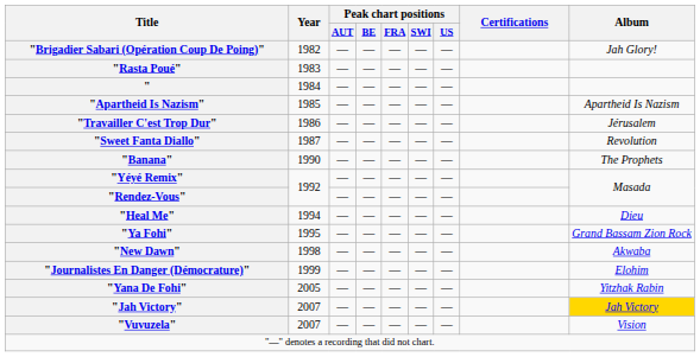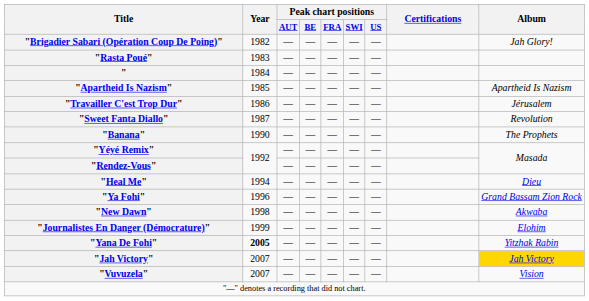 <table class="wikitable plainrowheaders" style="text-align:center;" border="1">
 <tr>
 <th scope="col" rowspan="2" style="width:24em;">Title</th>
 <th scope="col" rowspan="2" style="width:3em">Year</th>
 <th scope="col" colspan="5">Peak chart positions</th>
 <th scope="col" rowspan="2" style="width:9em;"><a href='#'>Certifications</a></th>
 <th scope="col" rowspan="2" style="width:;">Album</th>
 </tr>
 <tr>
 <th scope="col" style="width:2em;font-size:90%;"><a href='#'>AUT</a><br></th>
 <th scope="col" style="width:2em;font-size:90%;"><a href='#'>BE</a><br></th>
 <th scope="col" style="width:2em;font-size:90%;"><a href='#'>FRA</a><br></th>
 <th scope="col" style="width:2em;font-size:90%;"><a href='#'>SWI</a><br></th>
 <th scope="col" style="width:2em;font-size:90%;"><a href='#'>US</a><br></th>
 </tr>
 <tr>
 <th scope="row">"<a href='#'>Brigadier Sabari (Opération Coup De Poing)</a>"</th>
 <td>1982</td>
 <td>—</td>
 <td>—</td>
 <td>—</td>
 <td>—</td>
 <td>—</td>
 <td></td>
 <td><em>Jah Glory!</em></td>
 </tr>
 <tr>
 <th scope="row">"<a href='#'>Rasta Poué</a>"</th>
 <td>1983</td>
 <td>—</td>
 <td>—</td>
 <td>—</td>
 <td>—</td>
 <td>—</td>
 <td></td>
 <td></td>
 </tr>
 <tr>
 <th scope="row">"</th>
 <td>1984</td>
 <td>—</td>
 <td>—</td>
 <td>—</td>
 <td>—</td>
 <td>—</td>
 <td></td>
 <td><em></em></td>
 </tr>
 <tr>
 <th scope="row">"<a href='#'>Apartheid Is Nazism</a>"</th>
 <td>1985</td>
 <td>—</td>
 <td>—</td>
 <td>—</td>
 <td>—</td>
 <td>—</td>
 <td></td>
 <td><em>Apartheid Is Nazism</em></td>
 </tr>
 <tr>
 <th scope="row">"<a href='#'>Travailler C'est Trop Dur</a>"</th>
 <td>1986</td>
 <td>—</td>
 <td>—</td>
 <td>—</td>
 <td>—</td>
 <td>—</td>
 <td></td>
 <td><em>Jérusalem</em></td>
 </tr>
 <tr>
 <th scope="row">"<a href='#'>Sweet Fanta Diallo</a>"</th>
 <td>1987</td>
 <td>—</td>
 <td>—</td>
 <td>—</td>
 <td>—</td>
 <td>—</td>
 <td></td>
 <td><em>Revolution</em></td>
 </tr>
 <tr>
 <th scope="row">"<a href='#'>Banana</a>"</th>
 <td>1990</td>
 <td>—</td>
 <td>—</td>
 <td>—</td>
 <td>—</td>
 <td>—</td>
 <td></td>
 <td><em>The Prophets</em></td>
 </tr>
 <tr>
 <th scope="row">"<a href='#'>Yéyé Remix</a>"</th>
 <td rowspan=2>1992</td>
 <td>—</td>
 <td>—</td>
 <td>—</td>
 <td>—</td>
 <td>—</td>
 <td></td>
 <td rowspan=2><em>Masada</em></td>
 </tr>
 <tr>
 <th scope="row">"<a href='#'>Rendez-Vous</a>"</th>
 <td>—</td>
 <td>—</td>
 <td>—</td>
 <td>—</td>
 <td>—</td>
 <td></td>
 </tr>
 <tr>
 <th scope="row">"<a href='#'>Heal Me</a>"</th>
 <td>1994</td>
 <td>—</td>
 <td>—</td>
 <td>—</td>
 <td>—</td>
 <td>—</td>
 <td></td>
 <td><em><a href='#'>Dieu</a></em></td>
 </tr>
 <tr>
 <th scope="row">"<a href='#'>Ya Fohi</a>"</th>
-<td>1995</td>
+<td>1996</td>
 <td>—</td>
 <td>—</td>
 <td>—</td>
 <td>—</td>
 <td>—</td>
 <td></td>
 <td><em><a href='#'>Grand Bassam Zion Rock</a></em></td>
 </tr>
 <tr>
 <th scope="row">"<a href='#'>New Dawn</a>"</th>
 <td>1998</td>
 <td>—</td>
 <td>—</td>
 <td>—</td>
 <td>—</td>
 <td>—</td>
 <td></td>
 <td><em><a href='#'>Akwaba</a></em></td>
 </tr>
 <tr>
 <th scope="row">"<a href='#'>Journalistes En Danger (Démocrature)</a>"</th>
 <td>1999</td>
 <td>—</td>
 <td>—</td>
 <td>—</td>
 <td>—</td>
 <td>—</td>
 <td></td>
 <td><em><a href='#'>Elohim</a></em></td>
 </tr>
 <tr>
 <th scope="row">"<a href='#'>Yana De Fohi</a>"</th>
-<td>2005</td>
+<td><strong>2005</strong></td>
 <td>—</td>
 <td>—</td>
 <td>—</td>
 <td>—</td>
 <td>—</td>
 <td></td>
 <td><em><a href='#'>Yitzhak Rabin</a></em></td>
 </tr>
 <tr>
 <th scope="row">"<a href='#'>Jah Victory</a>"</th>
 <td>2007</td>
 <td>—</td>
 <td>—</td>
 <td>—</td>
 <td>—</td>
 <td>—</td>
 <td></td>
 <td style="background: gold;"><em><a href='#'>Jah Victory</a></em></td>
 </tr>
 <tr>
 <th scope="row">"<a href='#'>Vuvuzela</a>"</th>
 <td>2007</td>
 <td>—</td>
 <td>—</td>
 <td>—</td>
 <td>—</td>
 <td>—</td>
 <td></td>
 <td><em><a href='#'>Vision</a></em></td>
 </tr>
 <tr>
 <td colspan="17" style="font-size:85%">"—" denotes a recording that did not chart.</td>
 </tr>
 </table>
